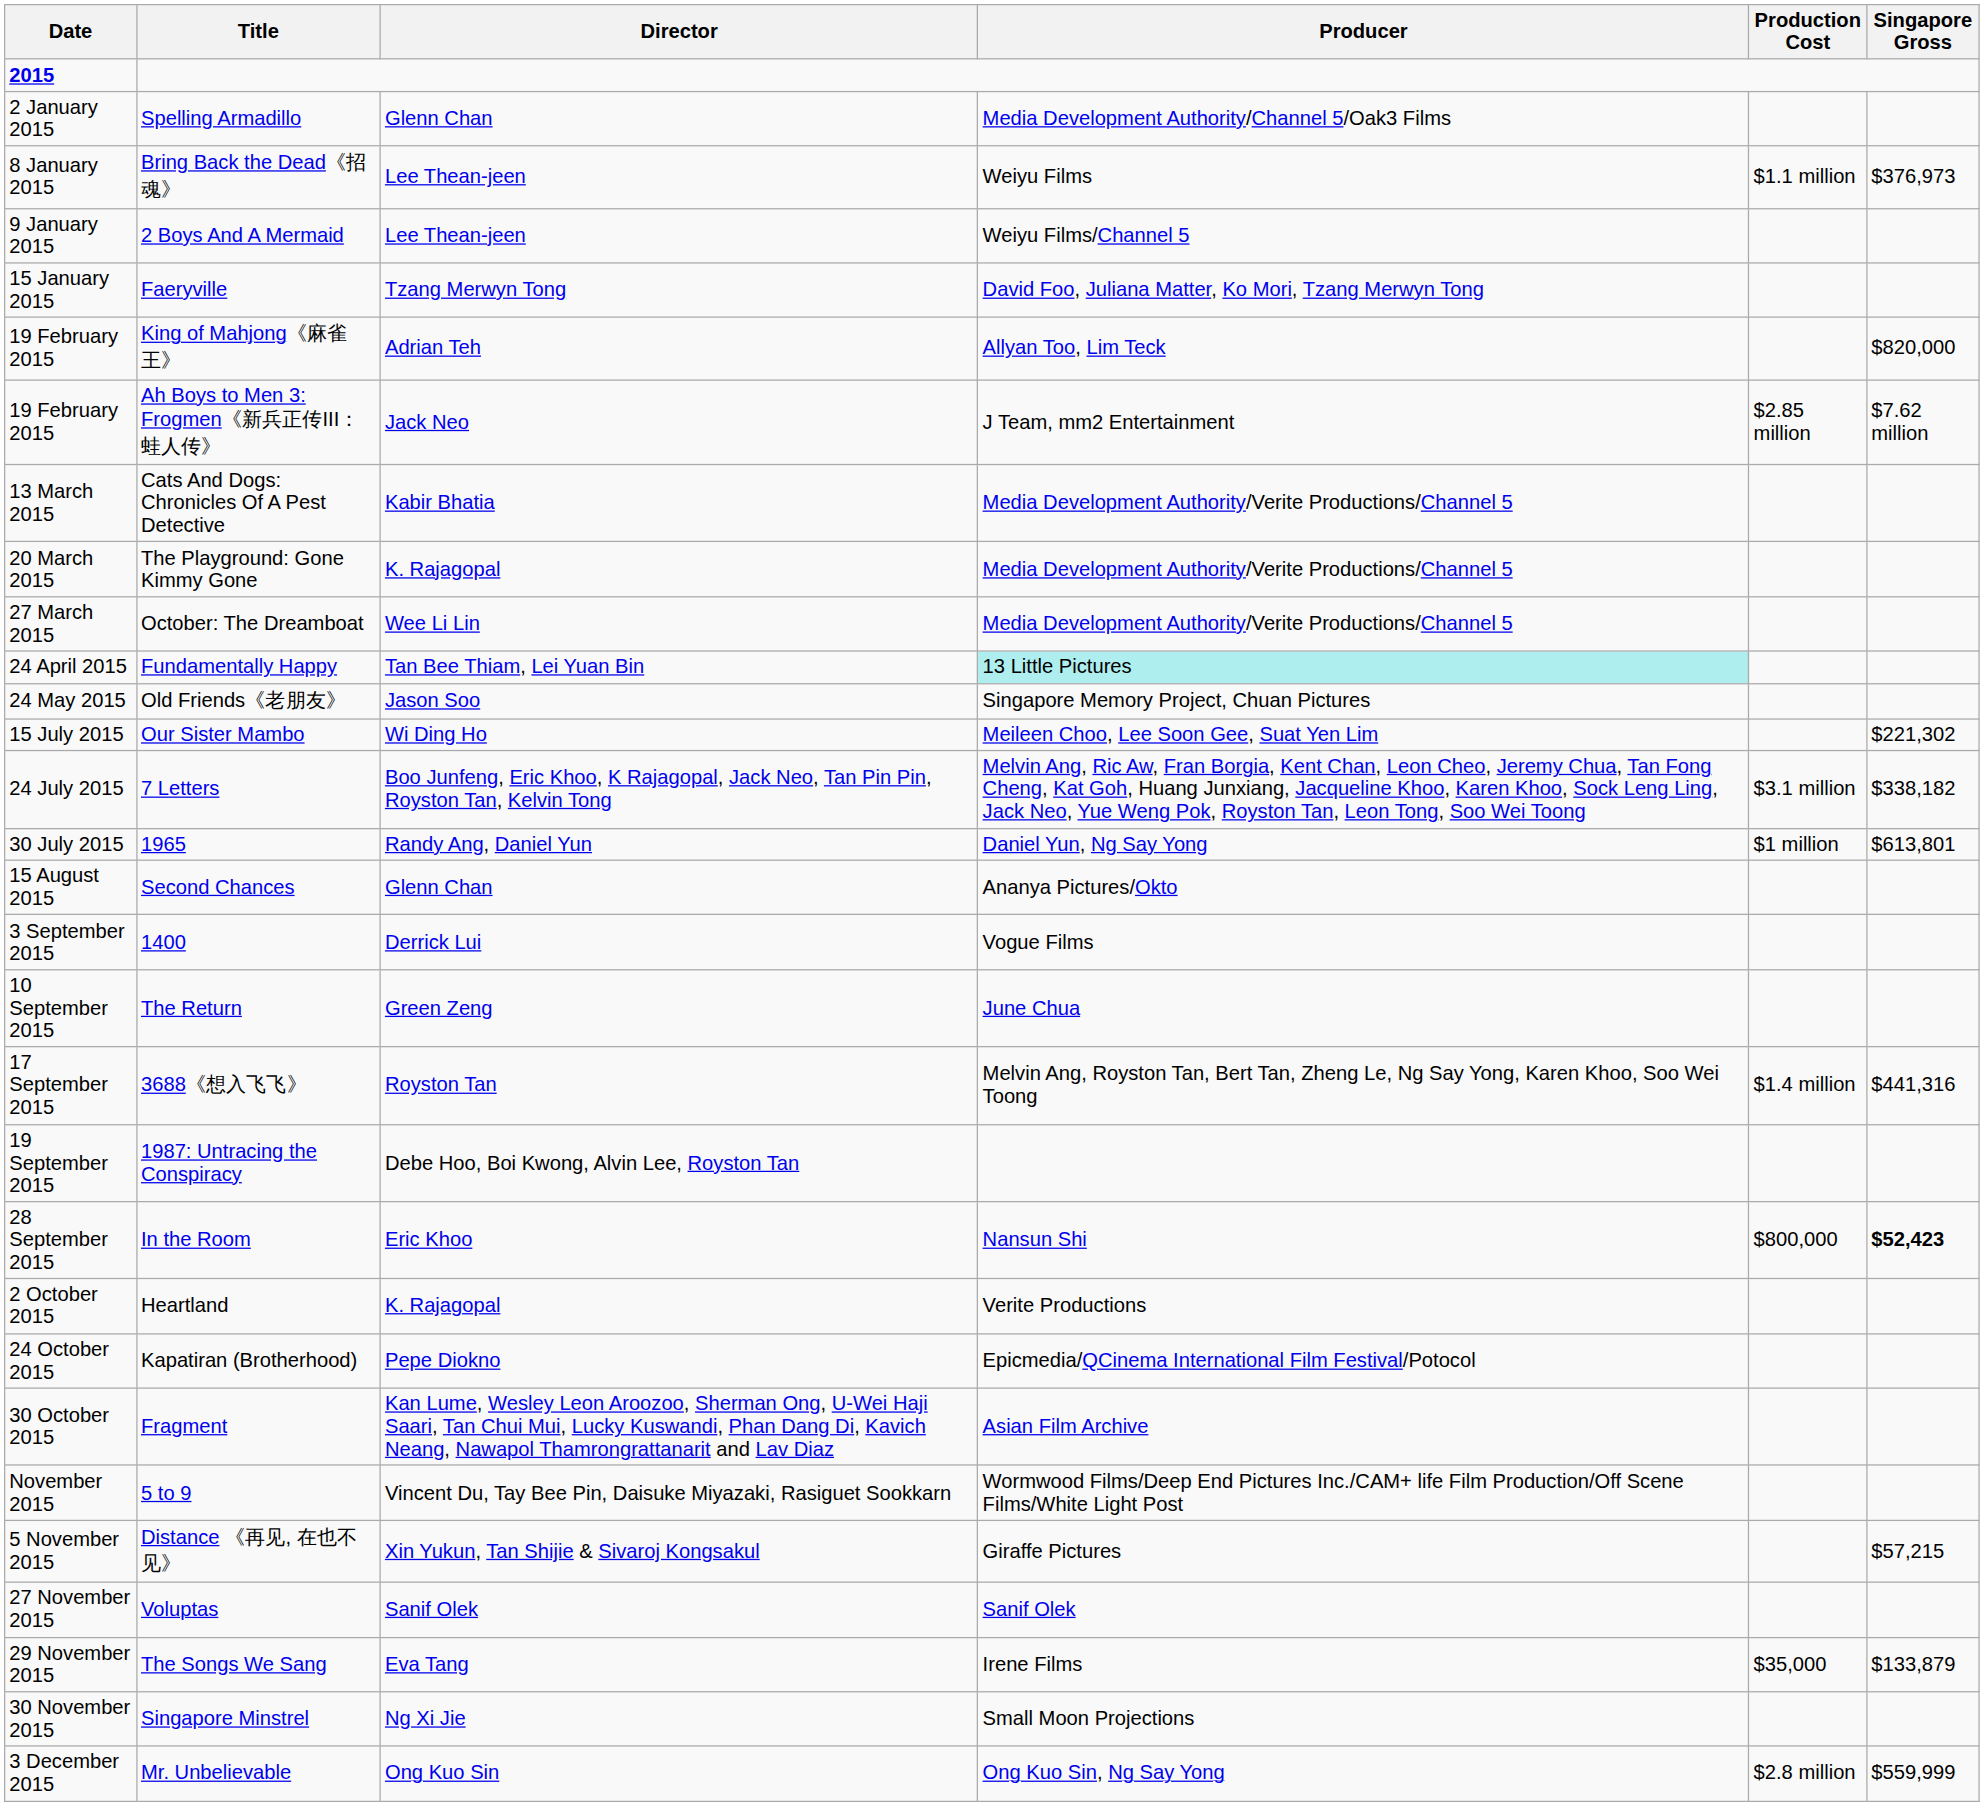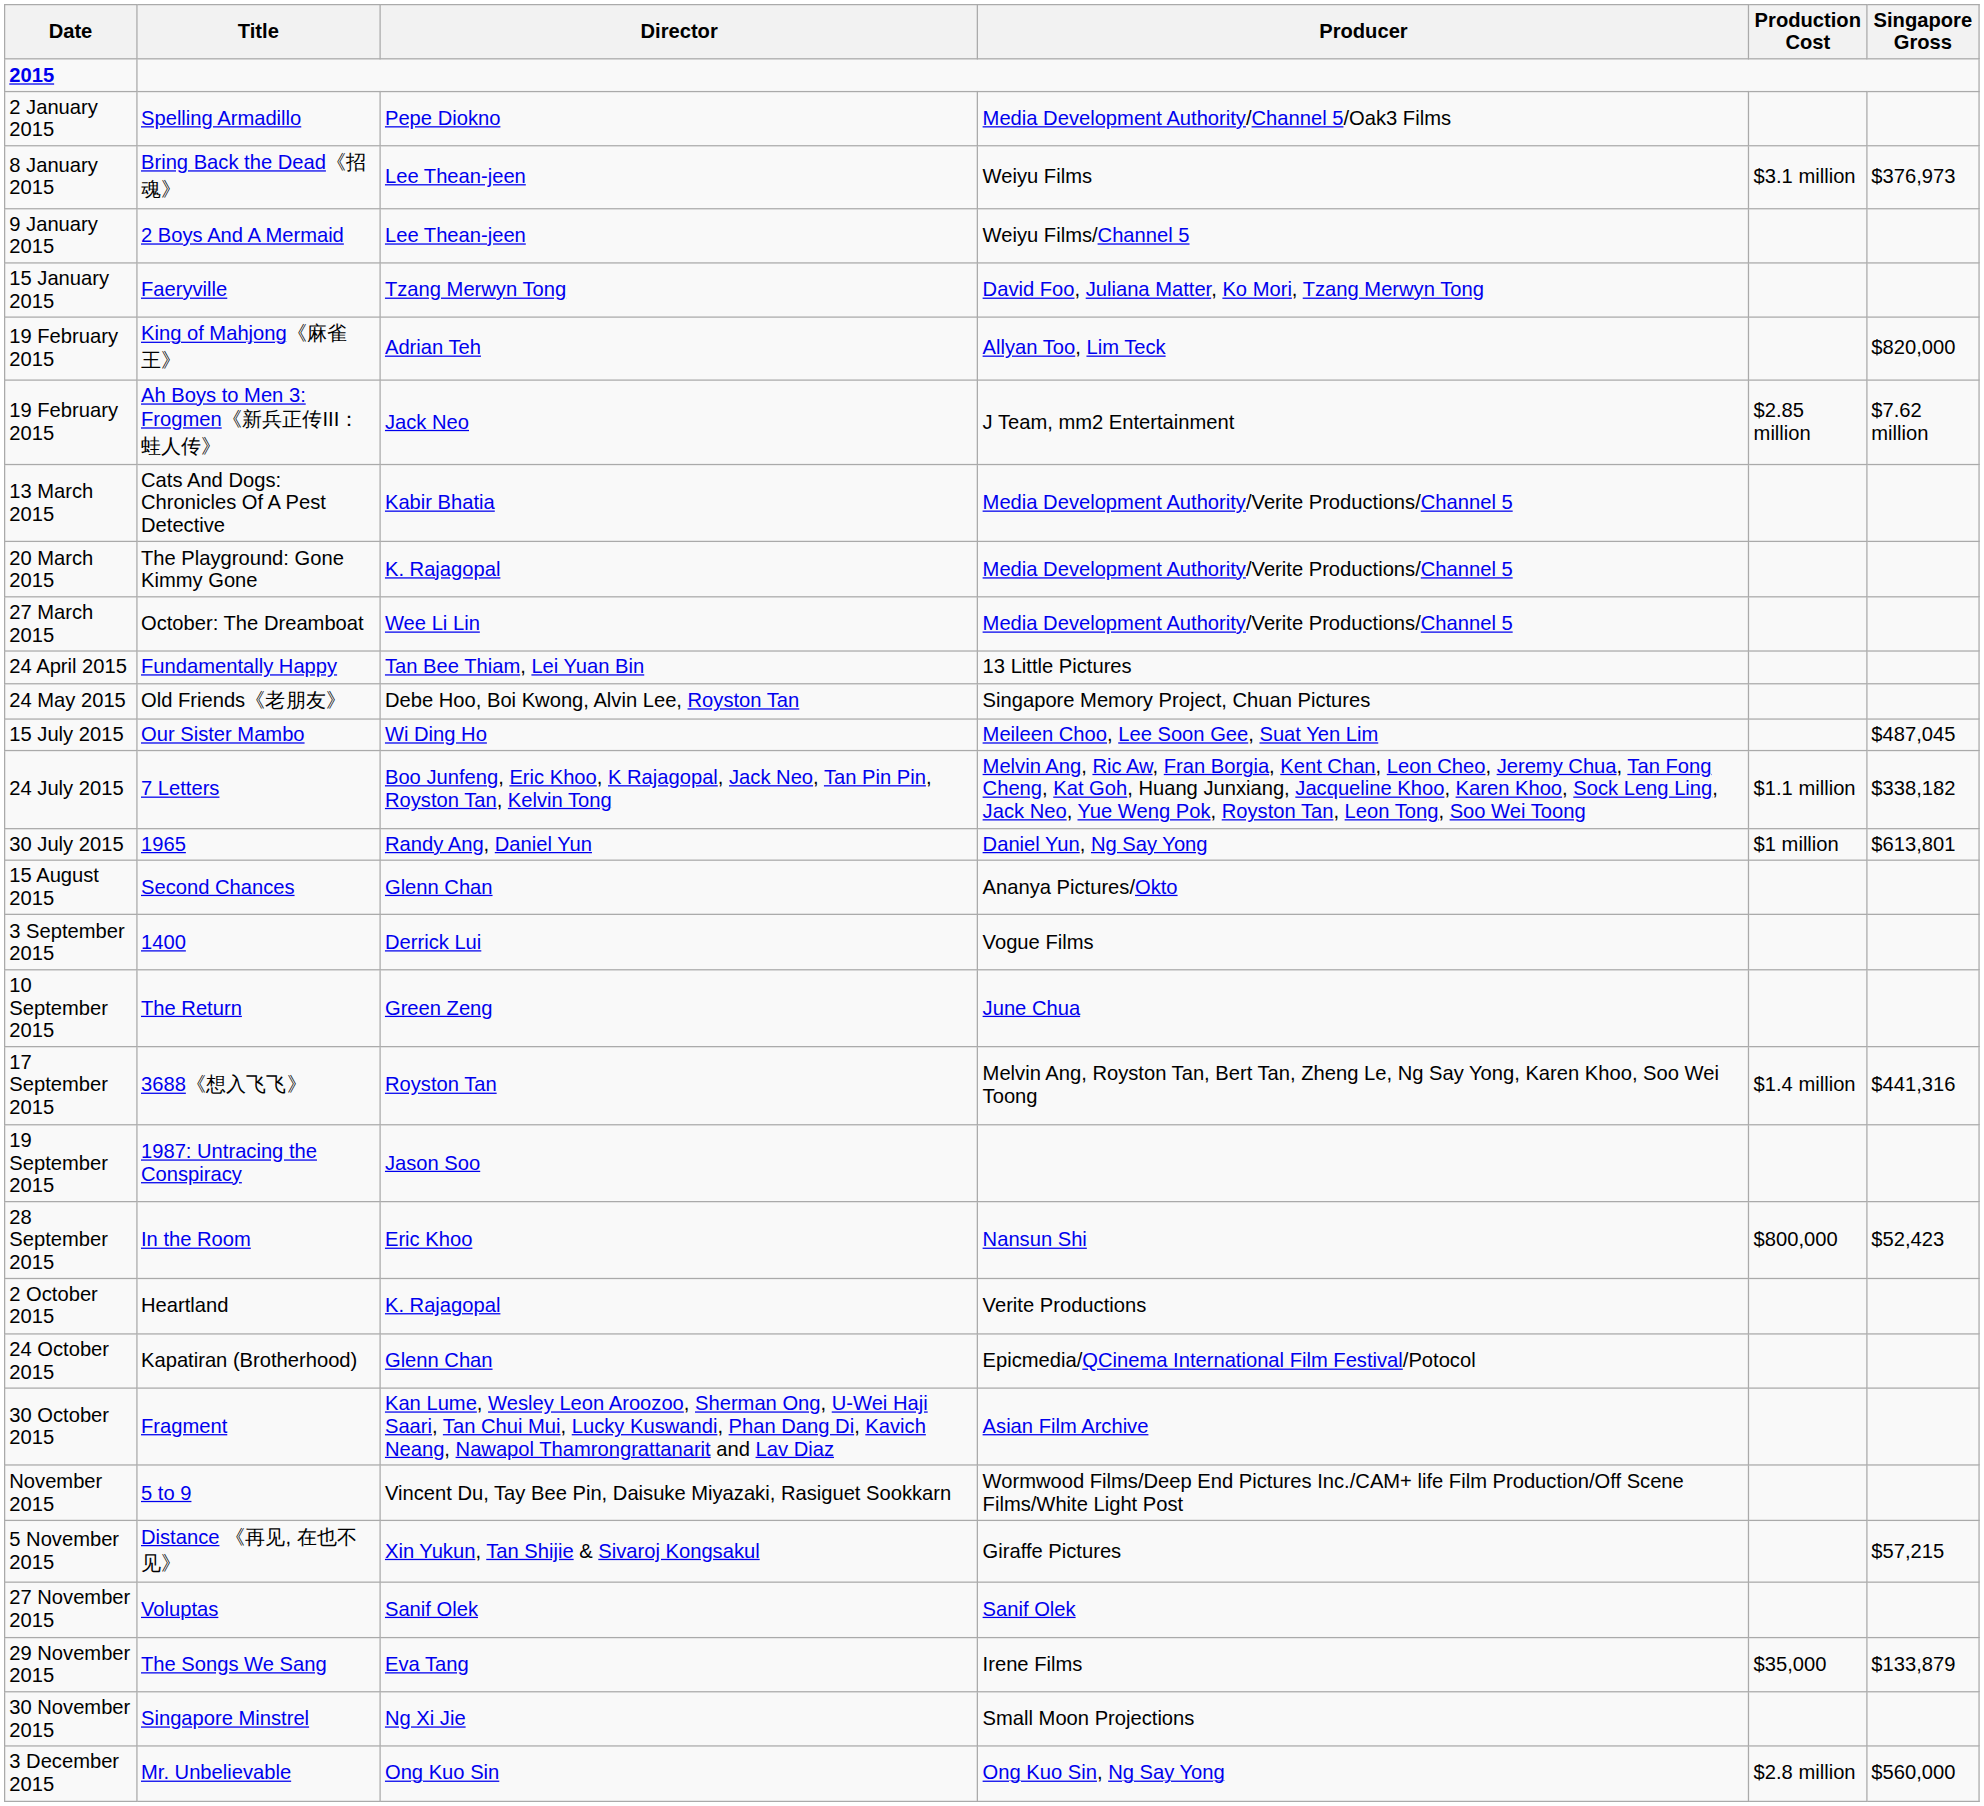 <table class="wikitable sortable">
 <tr>
 <th>Date</th>
 <th>Title</th>
 <th>Director</th>
 <th>Producer</th>
 <th>Production<br> Cost</th>
 <th>Singapore<br> Gross</th>
 </tr>
 <tr>
 <td><strong><a href='#'>2015</a></strong></td>
 </tr>
 <tr>
 <td>2 January 2015</td>
 <td><a href='#'>Spelling Armadillo</a></td>
-<td><a href='#'>Glenn Chan</a></td>
+<td><a href='#'>Pepe Diokno</a></td>
 <td><a href='#'>Media Development Authority</a>/<a href='#'>Channel 5</a>/Oak3 Films</td>
 <td></td>
 <td></td>
 </tr>
 <tr>
 <td>8 January 2015</td>
 <td><a href='#'>Bring Back the Dead</a>《招魂》</td>
 <td><a href='#'>Lee Thean-jeen</a></td>
 <td>Weiyu Films</td>
-<td>$1.1 million</td>
+<td>$3.1 million</td>
 <td>$376,973</td>
 </tr>
 <tr>
 <td>9 January 2015</td>
 <td><a href='#'>2 Boys And A Mermaid</a></td>
 <td><a href='#'>Lee Thean-jeen</a></td>
 <td>Weiyu Films/<a href='#'>Channel 5</a></td>
 <td></td>
 <td></td>
 </tr>
 <tr>
 <td>15 January 2015</td>
 <td><a href='#'>Faeryville</a></td>
 <td><a href='#'>Tzang Merwyn Tong</a></td>
 <td><a href='#'>David Foo</a>, <a href='#'>Juliana Matter</a>, <a href='#'>Ko Mori</a>, <a href='#'>Tzang Merwyn Tong</a></td>
 <td></td>
 <td></td>
 </tr>
 <tr>
 <td>19 February 2015</td>
 <td><a href='#'>King of Mahjong</a>《麻雀王》</td>
 <td><a href='#'>Adrian Teh</a></td>
 <td><a href='#'>Allyan Too</a>, <a href='#'>Lim Teck</a></td>
 <td></td>
 <td>$820,000</td>
 </tr>
 <tr>
 <td>19 February 2015</td>
 <td><a href='#'>Ah Boys to Men 3: Frogmen</a>《新兵正传III：蛙人传》</td>
 <td><a href='#'>Jack Neo</a></td>
 <td>J Team, mm2 Entertainment</td>
 <td>$2.85 million</td>
 <td>$7.62 million</td>
 </tr>
 <tr>
 <td>13 March 2015</td>
 <td>Cats And Dogs: Chronicles Of A Pest Detective</td>
 <td><a href='#'>Kabir Bhatia</a></td>
 <td><a href='#'>Media Development Authority</a>/Verite Productions/<a href='#'>Channel 5</a></td>
 <td></td>
 <td></td>
 </tr>
 <tr>
 <td>20 March 2015</td>
 <td>The Playground: Gone Kimmy Gone</td>
 <td><a href='#'>K. Rajagopal</a></td>
 <td><a href='#'>Media Development Authority</a>/Verite Productions/<a href='#'>Channel 5</a></td>
 <td></td>
 <td></td>
 </tr>
 <tr>
 <td>27 March 2015</td>
 <td>October: The Dreamboat</td>
 <td><a href='#'>Wee Li Lin</a></td>
 <td><a href='#'>Media Development Authority</a>/Verite Productions/<a href='#'>Channel 5</a></td>
 <td></td>
 <td></td>
 </tr>
 <tr>
 <td>24 April 2015</td>
 <td><a href='#'>Fundamentally Happy</a></td>
 <td><a href='#'>Tan Bee Thiam</a>, <a href='#'>Lei Yuan Bin</a></td>
-<td style="background: paleturquoise;">13 Little Pictures</td>
+<td>13 Little Pictures</td>
 <td></td>
 <td></td>
 </tr>
 <tr>
 <td>24 May 2015</td>
 <td>Old Friends《老朋友》</td>
-<td><a href='#'>Jason Soo</a></td>
+<td>Debe Hoo, Boi Kwong, Alvin Lee, <a href='#'>Royston Tan</a></td>
 <td>Singapore Memory Project, Chuan Pictures</td>
 <td></td>
 <td></td>
 </tr>
 <tr>
 <td>15 July 2015</td>
 <td><a href='#'>Our Sister Mambo</a></td>
 <td><a href='#'>Wi Ding Ho</a></td>
 <td><a href='#'>Meileen Choo</a>, <a href='#'>Lee Soon Gee</a>, <a href='#'>Suat Yen Lim</a></td>
 <td></td>
-<td>$221,302</td>
+<td>$487,045</td>
 </tr>
 <tr>
 <td>24 July 2015</td>
 <td><a href='#'>7 Letters</a></td>
 <td><a href='#'>Boo Junfeng</a>, <a href='#'>Eric Khoo</a>, <a href='#'>K Rajagopal</a>, <a href='#'>Jack Neo</a>, <a href='#'>Tan Pin Pin</a>, <a href='#'>Royston Tan</a>, <a href='#'>Kelvin Tong</a></td>
 <td><a href='#'>Melvin Ang</a>, <a href='#'>Ric Aw</a>, <a href='#'>Fran Borgia</a>, <a href='#'>Kent Chan</a>, <a href='#'>Leon Cheo</a>, <a href='#'>Jeremy Chua</a>, <a href='#'>Tan Fong Cheng</a>, <a href='#'>Kat Goh</a>, Huang Junxiang, <a href='#'>Jacqueline Khoo</a>, <a href='#'>Karen Khoo</a>, <a href='#'>Sock Leng Ling</a>, <a href='#'>Jack Neo</a>, <a href='#'>Yue Weng Pok</a>, <a href='#'>Royston Tan</a>, <a href='#'>Leon Tong</a>, <a href='#'>Soo Wei Toong</a></td>
-<td>$3.1 million</td>
+<td>$1.1 million</td>
 <td>$338,182</td>
 </tr>
 <tr>
 <td>30 July 2015</td>
 <td><a href='#'>1965</a></td>
 <td><a href='#'>Randy Ang</a>, <a href='#'>Daniel Yun</a></td>
 <td><a href='#'>Daniel Yun</a>, <a href='#'>Ng Say Yong</a></td>
 <td>$1 million</td>
 <td>$613,801</td>
 </tr>
 <tr>
 <td>15 August 2015</td>
 <td><a href='#'>Second Chances</a></td>
 <td><a href='#'>Glenn Chan</a></td>
 <td>Ananya Pictures/<a href='#'>Okto</a></td>
 <td></td>
 <td></td>
 </tr>
 <tr>
 <td>3 September 2015</td>
 <td><a href='#'>1400</a></td>
 <td><a href='#'>Derrick Lui</a></td>
 <td>Vogue Films</td>
 <td></td>
 <td></td>
 </tr>
 <tr>
 <td>10 September 2015</td>
 <td><a href='#'>The Return</a></td>
 <td><a href='#'>Green Zeng</a></td>
 <td><a href='#'>June Chua</a></td>
 <td></td>
 <td></td>
 </tr>
 <tr>
 <td>17 September 2015</td>
 <td><a href='#'>3688</a>《想入飞飞》</td>
 <td><a href='#'>Royston Tan</a></td>
 <td>Melvin Ang, Royston Tan, Bert Tan, Zheng Le, Ng Say Yong, Karen Khoo, Soo Wei Toong</td>
 <td>$1.4 million</td>
 <td>$441,316</td>
 </tr>
 <tr>
 <td>19 September 2015</td>
 <td><a href='#'>1987: Untracing the Conspiracy</a></td>
-<td>Debe Hoo, Boi Kwong, Alvin Lee, <a href='#'>Royston Tan</a></td>
+<td><a href='#'>Jason Soo</a></td>
 <td></td>
 <td></td>
 <td></td>
 </tr>
 <tr>
 <td>28 September 2015</td>
 <td><a href='#'>In the Room</a></td>
 <td><a href='#'>Eric Khoo</a></td>
 <td><a href='#'>Nansun Shi</a></td>
 <td>$800,000</td>
-<td><strong>$52,423</strong></td>
+<td>$52,423</td>
 </tr>
 <tr>
 <td>2 October 2015</td>
 <td>Heartland</td>
 <td><a href='#'>K. Rajagopal</a></td>
 <td>Verite Productions</td>
 <td></td>
 <td></td>
 </tr>
 <tr>
 <td>24 October 2015</td>
 <td>Kapatiran (Brotherhood)</td>
-<td><a href='#'>Pepe Diokno</a></td>
+<td><a href='#'>Glenn Chan</a></td>
 <td>Epicmedia/<a href='#'>QCinema International Film Festival</a>/Potocol</td>
 <td></td>
 <td></td>
 </tr>
 <tr>
 <td>30 October 2015</td>
 <td><a href='#'>Fragment</a></td>
 <td><a href='#'>Kan Lume</a>, <a href='#'>Wesley Leon Aroozoo</a>, <a href='#'>Sherman Ong</a>, <a href='#'>U-Wei Haji Saari</a>, <a href='#'>Tan Chui Mui</a>, <a href='#'>Lucky Kuswandi</a>, <a href='#'>Phan Dang Di</a>, <a href='#'>Kavich Neang</a>, <a href='#'>Nawapol Thamrongrattanarit</a> and <a href='#'>Lav Diaz</a></td>
 <td><a href='#'>Asian Film Archive</a></td>
 <td></td>
 <td></td>
 </tr>
 <tr>
 <td>November 2015</td>
 <td><a href='#'>5 to 9</a></td>
 <td>Vincent Du, Tay Bee Pin, Daisuke Miyazaki, Rasiguet Sookkarn</td>
 <td>Wormwood Films/Deep End Pictures Inc./CAM+ life Film Production/Off Scene Films/White Light Post</td>
 <td></td>
 <td></td>
 </tr>
 <tr>
 <td>5 November 2015</td>
 <td><a href='#'>Distance</a> 《再见, 在也不见》</td>
 <td><a href='#'>Xin Yukun</a>, <a href='#'>Tan Shijie</a> & <a href='#'>Sivaroj Kongsakul</a></td>
 <td>Giraffe Pictures</td>
 <td></td>
 <td>$57,215</td>
 </tr>
 <tr>
 <td>27 November 2015</td>
 <td><a href='#'>Voluptas</a></td>
 <td><a href='#'>Sanif Olek</a></td>
 <td><a href='#'>Sanif Olek</a></td>
 <td></td>
 <td></td>
 </tr>
 <tr>
 <td>29 November 2015</td>
 <td><a href='#'>The Songs We Sang</a></td>
 <td><a href='#'>Eva Tang</a></td>
 <td>Irene Films</td>
 <td>$35,000</td>
 <td>$133,879</td>
 </tr>
 <tr>
 <td>30 November 2015</td>
 <td><a href='#'>Singapore Minstrel</a></td>
 <td><a href='#'>Ng Xi Jie</a></td>
 <td>Small Moon Projections</td>
 <td></td>
 <td></td>
 </tr>
 <tr>
 <td>3 December 2015</td>
 <td><a href='#'>Mr. Unbelievable</a></td>
 <td><a href='#'>Ong Kuo Sin</a></td>
 <td><a href='#'>Ong Kuo Sin</a>, <a href='#'>Ng Say Yong</a></td>
 <td>$2.8 million</td>
-<td>$559,999</td>
+<td>$560,000</td>
 </tr>
 </table>
